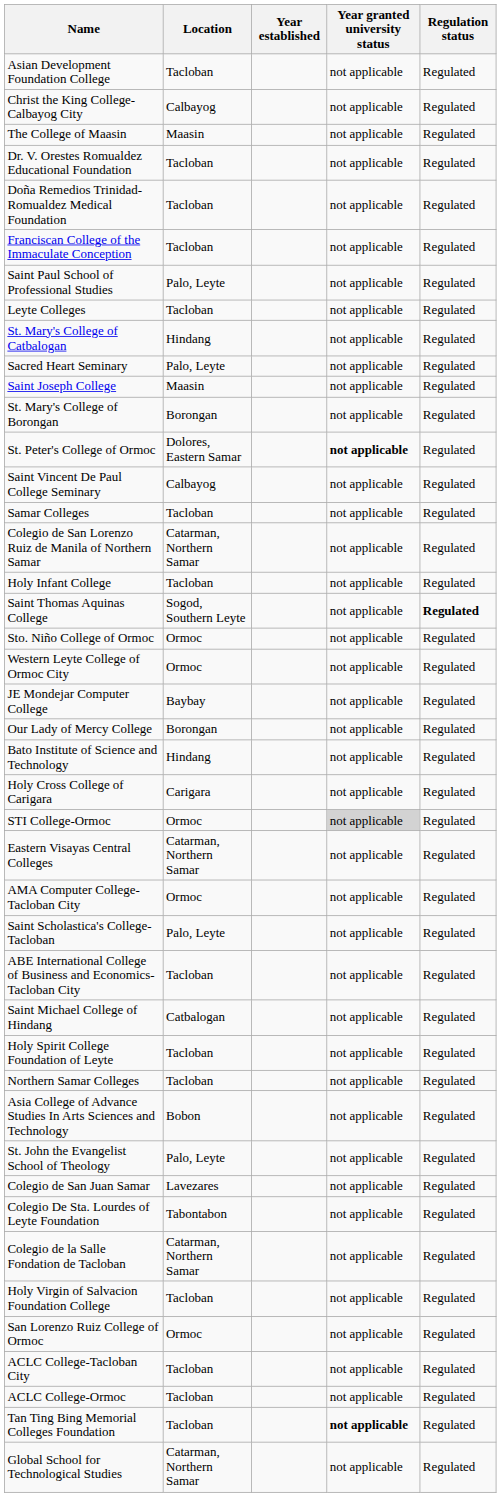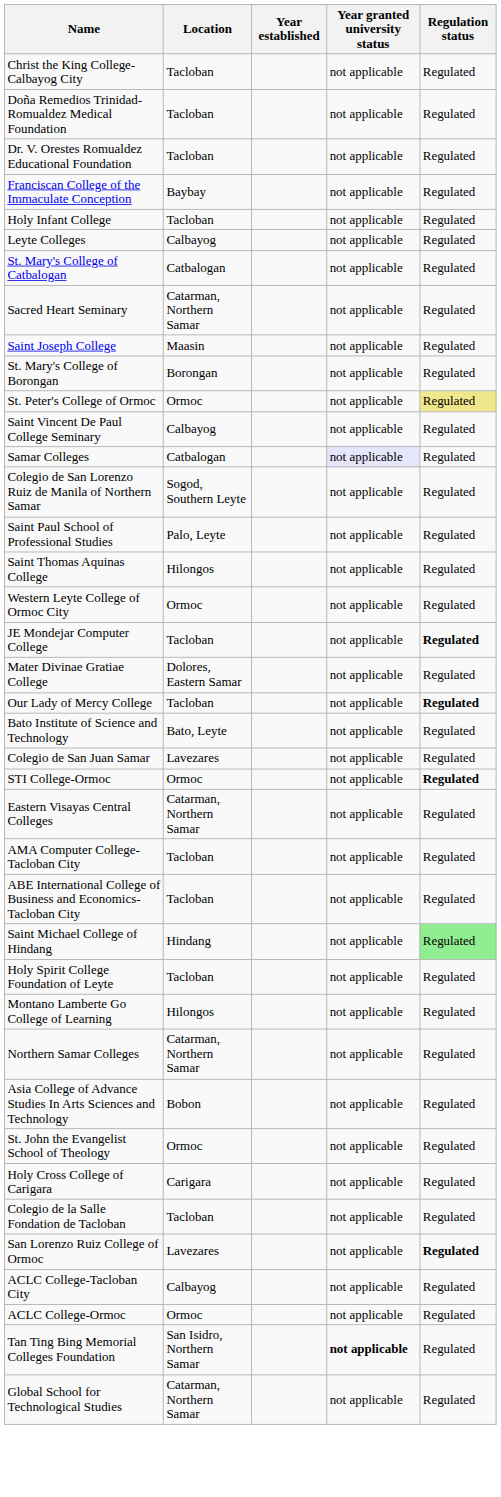 <table class="wikitable sortable static-row-numbers">
 <tr>
 <th>Name</th>
 <th class="unsortable">Location</th>
 <th>Year established</th>
 <th style="vertical-align:middle;">Year granted university status</th>
 <th style="vertical-align:middle;">Regulation status</th>
 </tr>
 <tr>
-<td>Asian Development Foundation College</td>
-<td>Tacloban</td>
-<td></td>
-<td style="vertical-align:middle;">not applicable</td>
-<td style="vertical-align:middle;">Regulated</td>
-</tr>
-<tr>
 <td>Christ the King College-Calbayog City</td>
-<td>Calbayog</td>
-<td></td>
-<td style="vertical-align:middle;">not applicable</td>
-<td style="vertical-align:middle;">Regulated</td>
-</tr>
-<tr>
-<td>The College of Maasin</td>
-<td>Maasin</td>
-<td></td>
-<td style="vertical-align:middle;">not applicable</td>
-<td style="vertical-align:middle;">Regulated</td>
-</tr>
-<tr>
-<td>Dr. V. Orestes Romualdez Educational Foundation</td>
 <td>Tacloban</td>
 <td></td>
 <td style="vertical-align:middle;">not applicable</td>
 <td style="vertical-align:middle;">Regulated</td>
 </tr>
 <tr>
 <td>Doña Remedios Trinidad-Romualdez Medical Foundation</td>
 <td>Tacloban</td>
 <td></td>
 <td style="vertical-align:middle;">not applicable</td>
 <td style="vertical-align:middle;">Regulated</td>
 </tr>
 <tr>
-<td><a href='#'>Franciscan College of the Immaculate Conception</a></td>
+<td>Dr. V. Orestes Romualdez Educational Foundation</td>
 <td>Tacloban</td>
 <td></td>
 <td style="vertical-align:middle;">not applicable</td>
 <td style="vertical-align:middle;">Regulated</td>
 </tr>
 <tr>
-<td>Saint Paul School of Professional Studies</td>
-<td>Palo, Leyte</td>
+<td><a href='#'>Franciscan College of the Immaculate Conception</a></td>
+<td>Baybay</td>
+<td></td>
+<td style="vertical-align:middle;">not applicable</td>
+<td style="vertical-align:middle;">Regulated</td>
+</tr>
+<tr>
+<td>Holy Infant College</td>
+<td>Tacloban</td>
 <td></td>
 <td style="vertical-align:middle;">not applicable</td>
 <td style="vertical-align:middle;">Regulated</td>
 </tr>
 <tr>
 <td>Leyte Colleges</td>
-<td>Tacloban</td>
+<td>Calbayog</td>
 <td></td>
 <td style="vertical-align:middle;">not applicable</td>
 <td style="vertical-align:middle;">Regulated</td>
 </tr>
 <tr>
 <td><a href='#'>St. Mary's College of Catbalogan</a></td>
-<td>Hindang</td>
+<td>Catbalogan</td>
 <td></td>
 <td style="vertical-align:middle;">not applicable</td>
 <td style="vertical-align:middle;">Regulated</td>
 </tr>
 <tr>
 <td>Sacred Heart Seminary</td>
-<td>Palo, Leyte</td>
+<td>Catarman, Northern Samar</td>
 <td></td>
 <td style="vertical-align:middle;">not applicable</td>
 <td style="vertical-align:middle;">Regulated</td>
 </tr>
 <tr>
 <td><a href='#'>Saint Joseph College</a></td>
 <td>Maasin</td>
 <td></td>
 <td style="vertical-align:middle;">not applicable</td>
 <td style="vertical-align:middle;">Regulated</td>
 </tr>
 <tr>
 <td>St. Mary's College of Borongan</td>
 <td>Borongan</td>
 <td></td>
 <td style="vertical-align:middle;">not applicable</td>
 <td style="vertical-align:middle;">Regulated</td>
 </tr>
 <tr>
 <td>St. Peter's College of Ormoc</td>
-<td>Dolores, Eastern Samar</td>
+<td>Ormoc</td>
 <td></td>
-<td style="vertical-align:middle;"><strong>not applicable</strong></td>
-<td style="vertical-align:middle;">Regulated</td>
+<td style="vertical-align:middle;">not applicable</td>
+<td style="background: khaki; vertical-align:middle;">Regulated</td>
 </tr>
 <tr>
 <td>Saint Vincent De Paul College Seminary</td>
 <td>Calbayog</td>
 <td></td>
 <td style="vertical-align:middle;">not applicable</td>
 <td style="vertical-align:middle;">Regulated</td>
 </tr>
 <tr>
 <td>Samar Colleges</td>
-<td>Tacloban</td>
+<td>Catbalogan</td>
+<td></td>
+<td style="background: lavender; vertical-align:middle;">not applicable</td>
+<td style="vertical-align:middle;">Regulated</td>
+</tr>
+<tr>
+<td>Colegio de San Lorenzo Ruiz de Manila of Northern Samar</td>
+<td>Sogod, Southern Leyte</td>
 <td></td>
 <td style="vertical-align:middle;">not applicable</td>
 <td style="vertical-align:middle;">Regulated</td>
 </tr>
 <tr>
-<td>Colegio de San Lorenzo Ruiz de Manila of Northern Samar</td>
-<td>Catarman, Northern Samar</td>
-<td></td>
-<td style="vertical-align:middle;">not applicable</td>
-<td style="vertical-align:middle;">Regulated</td>
-</tr>
-<tr>
-<td>Holy Infant College</td>
-<td>Tacloban</td>
+<td>Saint Paul School of Professional Studies</td>
+<td>Palo, Leyte</td>
 <td></td>
 <td style="vertical-align:middle;">not applicable</td>
 <td style="vertical-align:middle;">Regulated</td>
 </tr>
 <tr>
 <td>Saint Thomas Aquinas College</td>
-<td>Sogod, Southern Leyte</td>
-<td></td>
-<td style="vertical-align:middle;">not applicable</td>
-<td style="vertical-align:middle;"><strong>Regulated</strong></td>
-</tr>
-<tr>
-<td>Sto. Niño College of Ormoc</td>
-<td>Ormoc</td>
+<td>Hilongos</td>
 <td></td>
 <td style="vertical-align:middle;">not applicable</td>
 <td style="vertical-align:middle;">Regulated</td>
 </tr>
 <tr>
 <td>Western Leyte College of Ormoc City</td>
 <td>Ormoc</td>
 <td></td>
 <td style="vertical-align:middle;">not applicable</td>
 <td style="vertical-align:middle;">Regulated</td>
 </tr>
 <tr>
 <td>JE Mondejar Computer College</td>
-<td>Baybay</td>
+<td>Tacloban</td>
+<td></td>
+<td style="vertical-align:middle;">not applicable</td>
+<td style="vertical-align:middle;"><strong>Regulated</strong></td>
+</tr>
+<tr>
+<td>Mater Divinae Gratiae College</td>
+<td>Dolores, Eastern Samar</td>
 <td></td>
 <td style="vertical-align:middle;">not applicable</td>
 <td style="vertical-align:middle;">Regulated</td>
 </tr>
 <tr>
 <td>Our Lady of Mercy College</td>
-<td>Borongan</td>
+<td>Tacloban</td>
+<td></td>
+<td style="vertical-align:middle;">not applicable</td>
+<td style="vertical-align:middle;"><strong>Regulated</strong></td>
+</tr>
+<tr>
+<td>Bato Institute of Science and Technology</td>
+<td>Bato, Leyte</td>
 <td></td>
 <td style="vertical-align:middle;">not applicable</td>
 <td style="vertical-align:middle;">Regulated</td>
 </tr>
 <tr>
-<td>Bato Institute of Science and Technology</td>
-<td>Hindang</td>
-<td></td>
-<td style="vertical-align:middle;">not applicable</td>
-<td style="vertical-align:middle;">Regulated</td>
-</tr>
-<tr>
-<td>Holy Cross College of Carigara</td>
-<td>Carigara</td>
+<td>Colegio de San Juan Samar</td>
+<td>Lavezares</td>
 <td></td>
 <td style="vertical-align:middle;">not applicable</td>
 <td style="vertical-align:middle;">Regulated</td>
 </tr>
 <tr>
 <td>STI College-Ormoc</td>
 <td>Ormoc</td>
 <td></td>
-<td style="background: lightgrey; vertical-align:middle;">not applicable</td>
-<td style="vertical-align:middle;">Regulated</td>
+<td style="vertical-align:middle;">not applicable</td>
+<td style="vertical-align:middle;"><strong>Regulated</strong></td>
 </tr>
 <tr>
 <td>Eastern Visayas Central Colleges</td>
 <td>Catarman, Northern Samar</td>
 <td></td>
 <td style="vertical-align:middle;">not applicable</td>
 <td style="vertical-align:middle;">Regulated</td>
 </tr>
 <tr>
 <td>AMA Computer College-Tacloban City</td>
-<td>Ormoc</td>
-<td></td>
-<td style="vertical-align:middle;">not applicable</td>
-<td style="vertical-align:middle;">Regulated</td>
-</tr>
-<tr>
-<td>Saint Scholastica's College-Tacloban</td>
-<td>Palo, Leyte</td>
+<td>Tacloban</td>
 <td></td>
 <td style="vertical-align:middle;">not applicable</td>
 <td style="vertical-align:middle;">Regulated</td>
 </tr>
 <tr>
 <td>ABE International College of Business and Economics-Tacloban City</td>
 <td>Tacloban</td>
 <td></td>
 <td style="vertical-align:middle;">not applicable</td>
 <td style="vertical-align:middle;">Regulated</td>
 </tr>
 <tr>
 <td>Saint Michael College of Hindang</td>
-<td>Catbalogan</td>
+<td>Hindang</td>
 <td></td>
 <td style="vertical-align:middle;">not applicable</td>
-<td style="vertical-align:middle;">Regulated</td>
+<td style="background: lightgreen; vertical-align:middle;">Regulated</td>
 </tr>
 <tr>
 <td>Holy Spirit College Foundation of Leyte</td>
 <td>Tacloban</td>
 <td></td>
 <td style="vertical-align:middle;">not applicable</td>
 <td style="vertical-align:middle;">Regulated</td>
 </tr>
 <tr>
+<td>Montano Lamberte Go College of Learning</td>
+<td>Hilongos</td>
+<td></td>
+<td style="vertical-align:middle;">not applicable</td>
+<td style="vertical-align:middle;">Regulated</td>
+</tr>
+<tr>
 <td>Northern Samar Colleges</td>
-<td>Tacloban</td>
+<td>Catarman, Northern Samar</td>
 <td></td>
 <td style="vertical-align:middle;">not applicable</td>
 <td style="vertical-align:middle;">Regulated</td>
 </tr>
 <tr>
 <td>Asia College of Advance Studies In Arts Sciences and Technology</td>
 <td>Bobon</td>
 <td></td>
 <td style="vertical-align:middle;">not applicable</td>
 <td style="vertical-align:middle;">Regulated</td>
 </tr>
 <tr>
 <td>St. John the Evangelist School of Theology</td>
-<td>Palo, Leyte</td>
+<td>Ormoc</td>
 <td></td>
 <td style="vertical-align:middle;">not applicable</td>
 <td style="vertical-align:middle;">Regulated</td>
 </tr>
 <tr>
-<td>Colegio de San Juan Samar</td>
-<td>Lavezares</td>
-<td></td>
-<td style="vertical-align:middle;">not applicable</td>
-<td style="vertical-align:middle;">Regulated</td>
-</tr>
-<tr>
-<td>Colegio De Sta. Lourdes of Leyte Foundation</td>
-<td>Tabontabon</td>
+<td>Holy Cross College of Carigara</td>
+<td>Carigara</td>
 <td></td>
 <td style="vertical-align:middle;">not applicable</td>
 <td style="vertical-align:middle;">Regulated</td>
 </tr>
 <tr>
 <td>Colegio de la Salle Fondation de Tacloban</td>
-<td>Catarman, Northern Samar</td>
-<td></td>
-<td style="vertical-align:middle;">not applicable</td>
-<td style="vertical-align:middle;">Regulated</td>
-</tr>
-<tr>
-<td>Holy Virgin of Salvacion Foundation College</td>
 <td>Tacloban</td>
 <td></td>
 <td style="vertical-align:middle;">not applicable</td>
 <td style="vertical-align:middle;">Regulated</td>
 </tr>
 <tr>
 <td>San Lorenzo Ruiz College of Ormoc</td>
+<td>Lavezares</td>
+<td></td>
+<td style="vertical-align:middle;">not applicable</td>
+<td style="vertical-align:middle;"><strong>Regulated</strong></td>
+</tr>
+<tr>
+<td>ACLC College-Tacloban City</td>
+<td>Calbayog</td>
+<td></td>
+<td style="vertical-align:middle;">not applicable</td>
+<td style="vertical-align:middle;">Regulated</td>
+</tr>
+<tr>
+<td>ACLC College-Ormoc</td>
 <td>Ormoc</td>
 <td></td>
 <td style="vertical-align:middle;">not applicable</td>
 <td style="vertical-align:middle;">Regulated</td>
 </tr>
 <tr>
-<td>ACLC College-Tacloban City</td>
-<td>Tacloban</td>
-<td></td>
-<td style="vertical-align:middle;">not applicable</td>
-<td style="vertical-align:middle;">Regulated</td>
-</tr>
-<tr>
-<td>ACLC College-Ormoc</td>
-<td>Tacloban</td>
-<td></td>
-<td style="vertical-align:middle;">not applicable</td>
-<td style="vertical-align:middle;">Regulated</td>
-</tr>
-<tr>
 <td>Tan Ting Bing Memorial Colleges Foundation</td>
-<td>Tacloban</td>
+<td>San Isidro, Northern Samar</td>
 <td></td>
 <td style="vertical-align:middle;"><strong>not applicable</strong></td>
 <td style="vertical-align:middle;">Regulated</td>
 </tr>
 <tr>
 <td>Global School for Technological Studies</td>
 <td>Catarman, Northern Samar</td>
 <td></td>
 <td style="vertical-align:middle;">not applicable</td>
 <td style="vertical-align:middle;">Regulated</td>
 </tr>
 </table>
